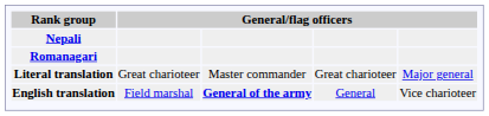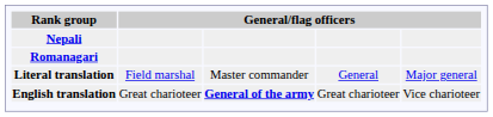 <table style="border:1px solid #8888aa; background-color:#f7f8ff; padding:5px; font-size:95%; margin: 0px 12px 12px 0px; text-align:center;">
 <tr style="background:#ccc;">
 <th>Rank group</th>
 <th colspan=5>General/flag officers</th>
 </tr>
 <tr style="background:#efefef;">
 <td><strong><a href='#'>Nepali</a></strong></td>
 <td></td>
 <td></td>
 <td></td>
 <td></td>
 </tr>
 <tr style="background:#efefef;">
 <td><strong><a href='#'>Romanagari</a></strong></td>
 <td></td>
 <td></td>
 <td></td>
 <td></td>
 </tr>
 <tr style="background:#efefef;">
 <td><strong>Literal translation</strong></td>
-<td>Great charioteer</td>
+<td><a href='#'>Field marshal</a></td>
 <td>Master commander</td>
-<td>Great charioteer</td>
+<td><a href='#'>General</a></td>
 <td><a href='#'>Major general</a></td>
 </tr>
 <tr style="background:#efefef;">
 <td><strong>English translation</strong></td>
-<td><a href='#'>Field marshal</a></td>
+<td>Great charioteer</td>
 <td><strong><a href='#'>General of the army</a></strong></td>
-<td><a href='#'>General</a></td>
+<td>Great charioteer</td>
 <td>Vice charioteer</td>
 </tr>
 <tr>
 <td><strong></strong></td>
 <td></td>
 <td></td>
 <td></td>
 <td></td>
 </tr>
 </table>
